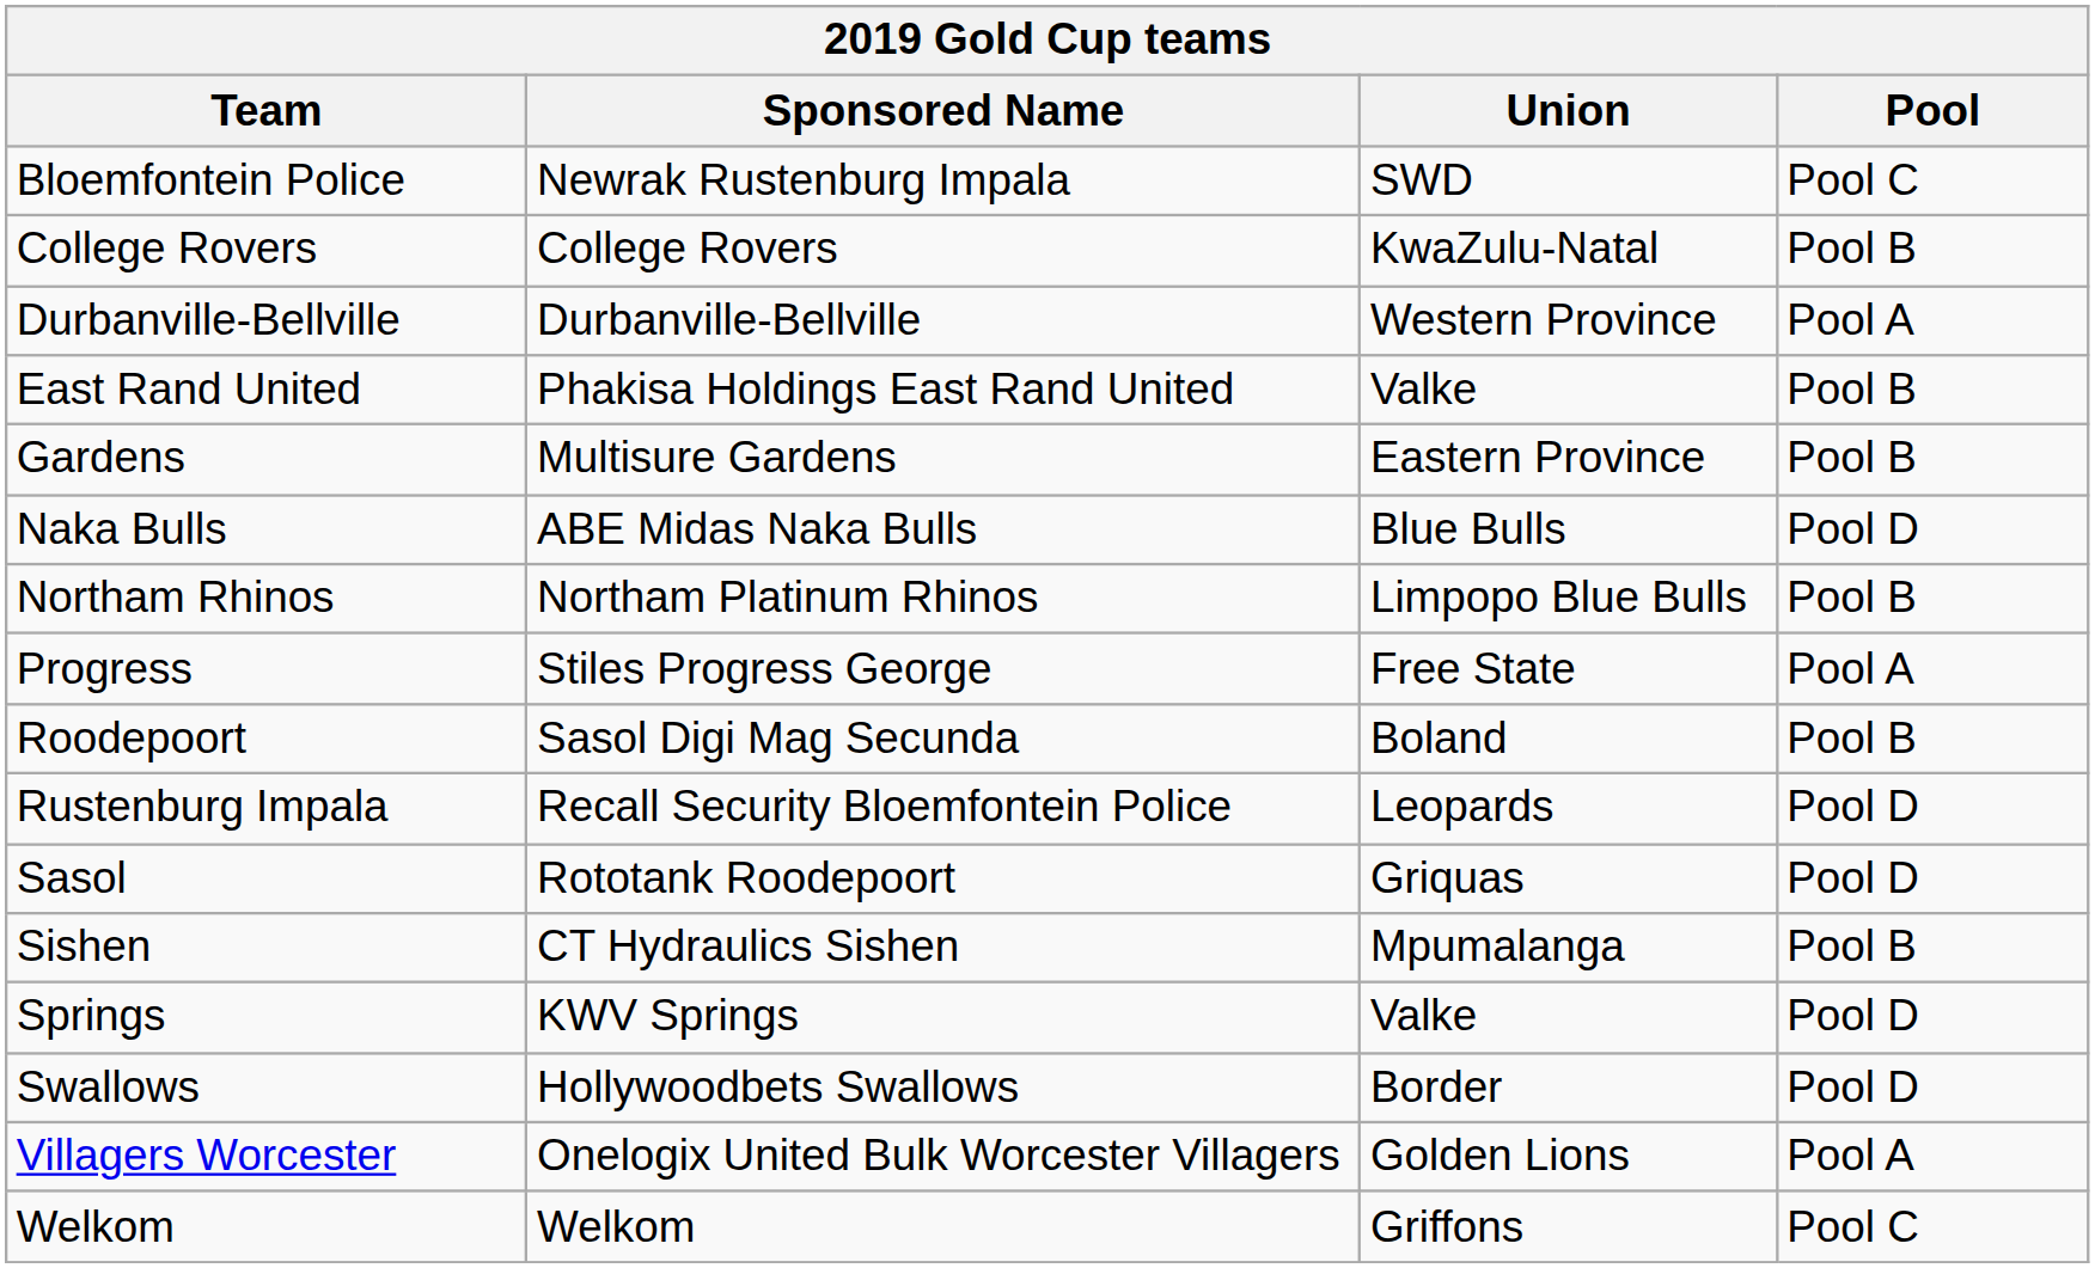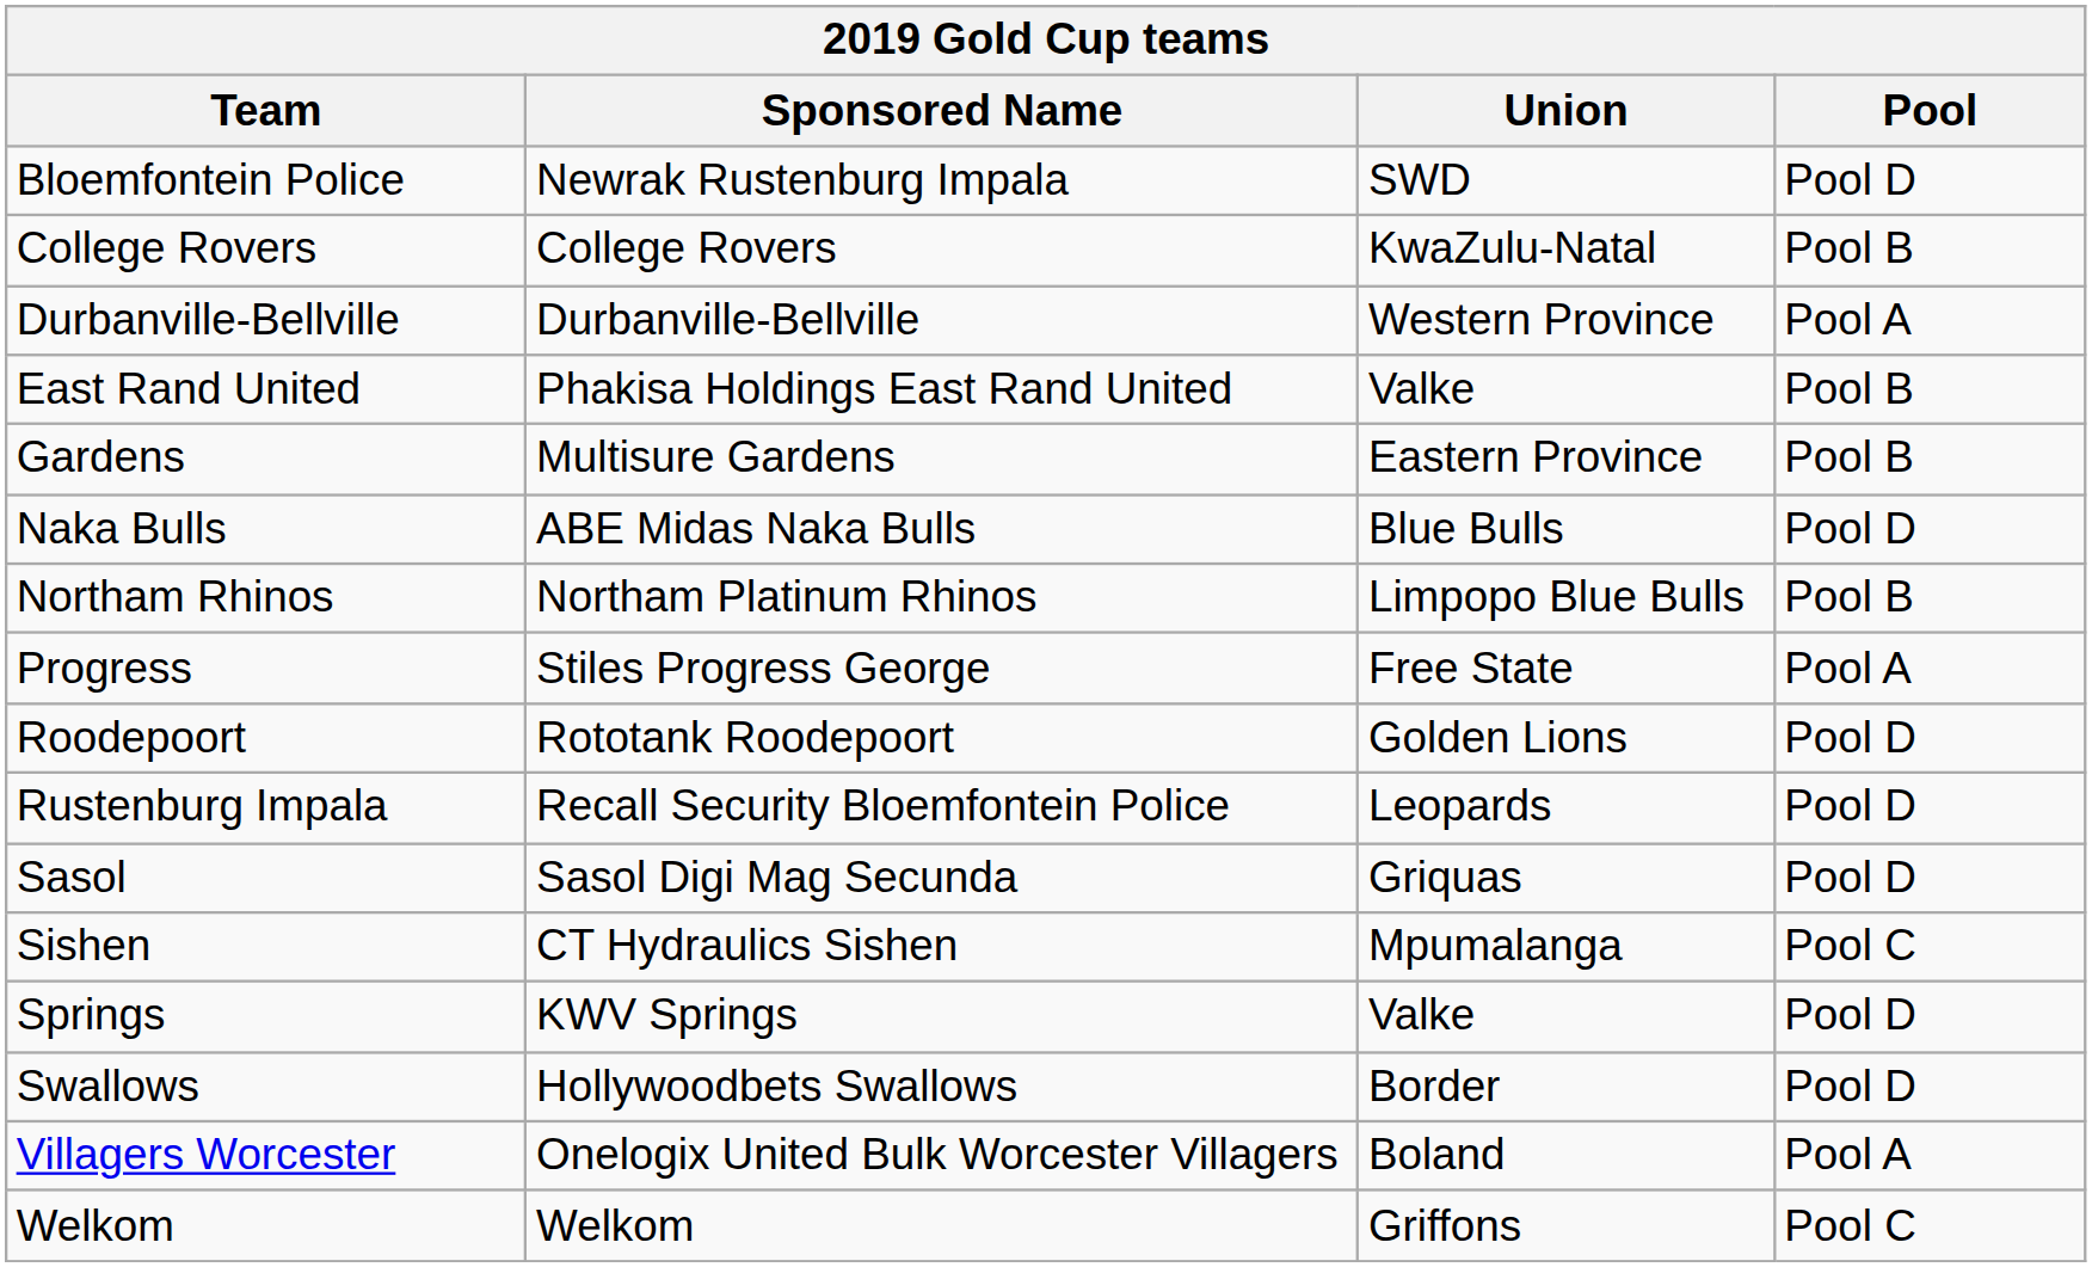 <table class="wikitable collapsible sortable" style="text-align:left; font-size:100%; width:60%;">
 <tr>
 <th colspan="100%" align=center>2019 Gold Cup teams</th>
 </tr>
 <tr>
 <th style="width:25%;">Team</th>
 <th style="width:40%;">Sponsored Name</th>
 <th style="width:20%;">Union</th>
 <th style="width:15%;">Pool</th>
 </tr>
 <tr>
 <td>Bloemfontein Police</td>
 <td>Newrak Rustenburg Impala</td>
 <td>SWD</td>
-<td>Pool C</td>
+<td>Pool D</td>
 </tr>
 <tr>
 <td>College Rovers</td>
 <td>College Rovers</td>
 <td>KwaZulu-Natal</td>
 <td>Pool B</td>
 </tr>
 <tr>
 <td>Durbanville-Bellville</td>
 <td>Durbanville-Bellville</td>
 <td>Western Province</td>
 <td>Pool A</td>
 </tr>
 <tr>
 <td>East Rand United</td>
 <td>Phakisa Holdings East Rand United</td>
 <td>Valke</td>
 <td>Pool B</td>
 </tr>
 <tr>
 <td>Gardens</td>
 <td>Multisure Gardens</td>
 <td>Eastern Province</td>
 <td>Pool B</td>
 </tr>
 <tr>
 <td>Naka Bulls</td>
 <td>ABE Midas Naka Bulls</td>
 <td>Blue Bulls</td>
 <td>Pool D</td>
 </tr>
 <tr>
 <td>Northam Rhinos</td>
 <td>Northam Platinum Rhinos</td>
 <td>Limpopo Blue Bulls</td>
 <td>Pool B</td>
 </tr>
 <tr>
 <td>Progress</td>
 <td>Stiles Progress George</td>
 <td>Free State</td>
 <td>Pool A</td>
 </tr>
 <tr>
 <td>Roodepoort</td>
-<td>Sasol Digi Mag Secunda</td>
-<td>Boland</td>
-<td>Pool B</td>
+<td>Rototank Roodepoort</td>
+<td>Golden Lions</td>
+<td>Pool D</td>
 </tr>
 <tr>
 <td>Rustenburg Impala</td>
 <td>Recall Security Bloemfontein Police</td>
 <td>Leopards</td>
 <td>Pool D</td>
 </tr>
 <tr>
 <td>Sasol</td>
-<td>Rototank Roodepoort</td>
+<td>Sasol Digi Mag Secunda</td>
 <td>Griquas</td>
 <td>Pool D</td>
 </tr>
 <tr>
 <td>Sishen</td>
 <td>CT Hydraulics Sishen</td>
 <td>Mpumalanga</td>
-<td>Pool B</td>
+<td>Pool C</td>
 </tr>
 <tr>
 <td>Springs</td>
 <td>KWV Springs</td>
 <td>Valke</td>
 <td>Pool D</td>
 </tr>
 <tr>
 <td>Swallows</td>
 <td>Hollywoodbets Swallows</td>
 <td>Border</td>
 <td>Pool D</td>
 </tr>
 <tr>
 <td><a href='#'>Villagers Worcester</a></td>
 <td>Onelogix United Bulk Worcester Villagers</td>
-<td>Golden Lions</td>
+<td>Boland</td>
 <td>Pool A</td>
 </tr>
 <tr>
 <td>Welkom</td>
 <td>Welkom</td>
 <td>Griffons</td>
 <td>Pool C</td>
 </tr>
 </table>
